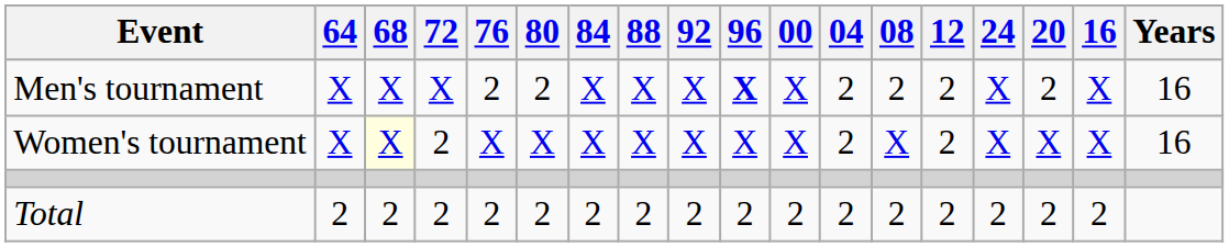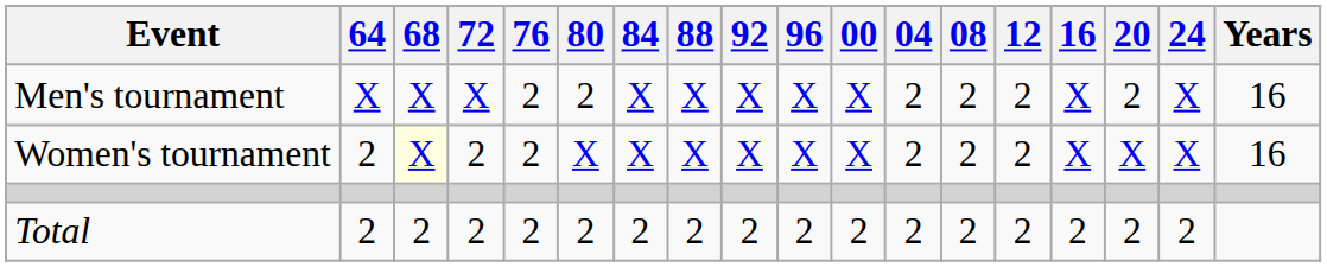 <table class="wikitable" style="text-align:center">
 <tr>
 <th>Event</th>
 <th><a href='#'>64</a></th>
 <th><a href='#'>68</a></th>
 <th><a href='#'>72</a></th>
 <th><a href='#'>76</a></th>
 <th><a href='#'>80</a></th>
 <th><a href='#'>84</a></th>
 <th><a href='#'>88</a></th>
 <th><a href='#'>92</a></th>
 <th><a href='#'>96</a></th>
 <th><a href='#'>00</a></th>
 <th><a href='#'>04</a></th>
 <th><a href='#'>08</a></th>
 <th><a href='#'>12</a></th>
+<th><a href='#'>16</a></th>
+<th><a href='#'>20</a></th>
 <th><a href='#'>24</a></th>
-<th><a href='#'>20</a></th>
-<th><a href='#'>16</a></th>
 <th>Years</th>
 </tr>
 <tr>
 <td align=left>Men's tournament</td>
 <td><a href='#'>X</a></td>
 <td><a href='#'>X</a></td>
 <td><a href='#'>X</a></td>
 <td>2</td>
 <td>2</td>
 <td><a href='#'>X</a></td>
 <td><a href='#'>X</a></td>
 <td><a href='#'>X</a></td>
-<td><strong><a href='#'>X</a></strong></td>
+<td><a href='#'>X</a></td>
 <td><a href='#'>X</a></td>
 <td>2</td>
 <td>2</td>
 <td>2</td>
 <td><a href='#'>X</a></td>
 <td>2</td>
 <td><a href='#'>X</a></td>
 <td>16</td>
 </tr>
 <tr>
 <td align=left>Women's tournament</td>
-<td><a href='#'>X</a></td>
+<td>2</td>
 <td style="background: lightyellow;"><a href='#'>X</a></td>
+<td>2</td>
 <td>2</td>
 <td><a href='#'>X</a></td>
 <td><a href='#'>X</a></td>
 <td><a href='#'>X</a></td>
 <td><a href='#'>X</a></td>
 <td><a href='#'>X</a></td>
 <td><a href='#'>X</a></td>
-<td><a href='#'>X</a></td>
 <td>2</td>
-<td><a href='#'>X</a></td>
+<td>2</td>
 <td>2</td>
 <td><a href='#'>X</a></td>
 <td><a href='#'>X</a></td>
 <td><a href='#'>X</a></td>
 <td>16</td>
 </tr>
 <tr bgcolor=lightgray>
 <td></td>
 <td></td>
 <td></td>
 <td></td>
 <td></td>
 <td></td>
 <td></td>
 <td></td>
 <td></td>
 <td></td>
 <td></td>
 <td></td>
 <td></td>
 <td></td>
 <td></td>
 <td></td>
 <td></td>
 <td></td>
 </tr>
 <tr>
 <td align=left><em>Total</em></td>
 <td>2</td>
 <td>2</td>
 <td>2</td>
 <td>2</td>
 <td>2</td>
 <td>2</td>
 <td>2</td>
 <td>2</td>
 <td>2</td>
 <td>2</td>
 <td>2</td>
 <td>2</td>
 <td>2</td>
 <td>2</td>
 <td>2</td>
 <td>2</td>
 <td></td>
 </tr>
 </table>
